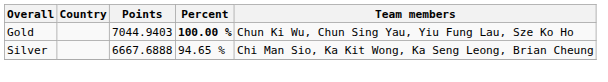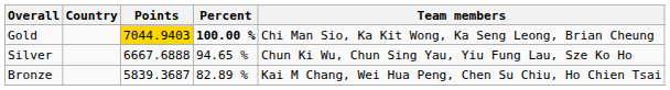 <table class="wikitable" style="text-align: left;">
 <tr>
 <th>Overall</th>
 <th>Country</th>
 <th>Points</th>
 <th>Percent</th>
 <th>Team members</th>
 </tr>
 <tr>
 <td> Gold</td>
 <td></td>
-<td>7044.9403</td>
+<td style="background: gold;">7044.9403</td>
 <td><strong>100.00 %</strong></td>
-<td>Chun Ki Wu, Chun Sing Yau, Yiu Fung Lau, Sze Ko Ho</td>
+<td>Chi Man Sio, Ka Kit Wong, Ka Seng Leong, Brian Cheung</td>
 </tr>
 <tr>
 <td> Silver</td>
 <td></td>
 <td>6667.6888</td>
 <td>94.65 %</td>
-<td>Chi Man Sio, Ka Kit Wong, Ka Seng Leong, Brian Cheung</td>
+<td>Chun Ki Wu, Chun Sing Yau, Yiu Fung Lau, Sze Ko Ho</td>
+</tr>
+<tr>
+<td> Bronze</td>
+<td></td>
+<td>5839.3687</td>
+<td>82.89 %</td>
+<td>Kai M Chang, Wei Hua Peng, Chen Su Chiu, Ho Chien Tsai</td>
 </tr>
 <tr>
 </tr>
 </table>
